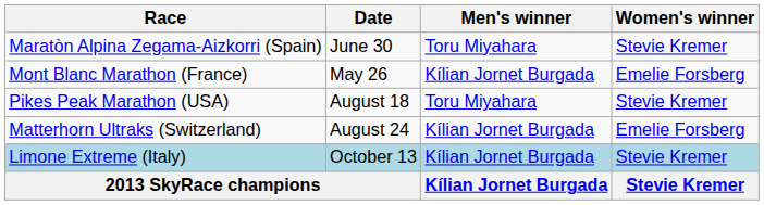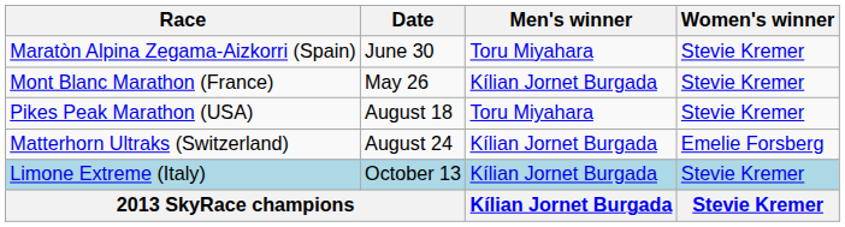 <table class="wikitable" width= style="font-size:90%; text-align:center;">
 <tr>
 <th>Race</th>
 <th>Date</th>
 <th>Men's winner</th>
 <th>Women's winner</th>
 </tr>
 <tr>
 <td><a href='#'>Maratòn Alpina Zegama-Aizkorri</a> (Spain)</td>
 <td>June 30</td>
 <td><a href='#'>Toru Miyahara</a></td>
 <td><a href='#'>Stevie Kremer</a></td>
 </tr>
 <tr>
 <td><a href='#'>Mont Blanc Marathon</a> (France)</td>
 <td>May 26</td>
 <td><a href='#'>Kílian Jornet Burgada</a></td>
-<td><a href='#'>Emelie Forsberg</a></td>
+<td><a href='#'>Stevie Kremer</a></td>
 </tr>
 <tr>
 <td><a href='#'>Pikes Peak Marathon</a> (USA)</td>
 <td>August 18</td>
 <td><a href='#'>Toru Miyahara</a></td>
 <td><a href='#'>Stevie Kremer</a></td>
 </tr>
 <tr>
 <td><a href='#'>Matterhorn Ultraks</a> (Switzerland)</td>
 <td>August 24</td>
 <td><a href='#'>Kílian Jornet Burgada</a></td>
 <td><a href='#'>Emelie Forsberg</a></td>
 </tr>
 <tr bgcolor=lightblue>
 <td><a href='#'>Limone Extreme</a> (Italy)</td>
 <td>October 13</td>
 <td><a href='#'>Kílian Jornet Burgada</a></td>
 <td><a href='#'>Stevie Kremer</a></td>
 </tr>
 <tr>
 <th colspan=2 align="center">2013 SkyRace champions</th>
 <th align="center"><a href='#'>Kílian Jornet Burgada</a></th>
 <th align="center"><a href='#'>Stevie Kremer</a></th>
 </tr>
 </table>
